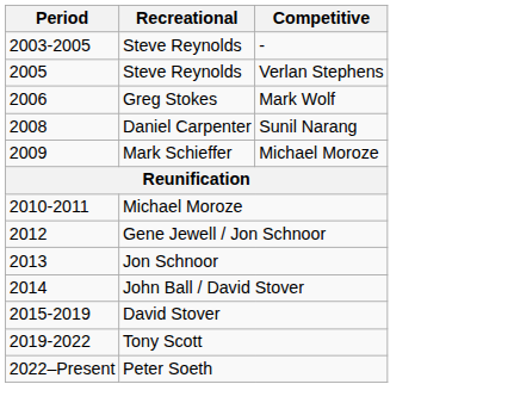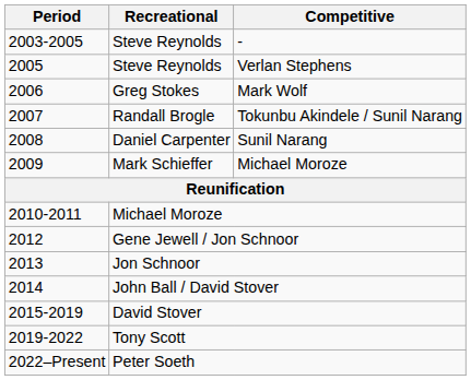 <table class="wikitable" center”>
 <tr>
 <th>Period</th>
 <th>Recreational</th>
 <th>Competitive</th>
 </tr>
 <tr>
 <td>2003-2005</td>
 <td>Steve Reynolds</td>
 <td>-</td>
 </tr>
 <tr>
 <td>2005</td>
 <td>Steve Reynolds</td>
 <td>Verlan Stephens</td>
 </tr>
 <tr>
 <td>2006</td>
 <td>Greg Stokes</td>
 <td>Mark Wolf</td>
+</tr>
+<tr>
+<td>2007</td>
+<td>Randall Brogle</td>
+<td>Tokunbu Akindele / Sunil Narang</td>
 </tr>
 <tr>
 <td>2008</td>
 <td>Daniel Carpenter</td>
 <td>Sunil Narang</td>
 </tr>
 <tr>
 <td>2009</td>
 <td>Mark Schieffer</td>
 <td>Michael Moroze</td>
 </tr>
 <tr>
 <th colspan="3">Reunification</th>
 </tr>
 <tr>
 <td>2010-2011</td>
 <td colspan="2">Michael Moroze</td>
 </tr>
 <tr>
 <td>2012</td>
 <td colspan="2">Gene Jewell / Jon Schnoor</td>
 </tr>
 <tr>
 <td>2013</td>
 <td colspan="2">Jon Schnoor</td>
 </tr>
 <tr>
 <td>2014</td>
 <td colspan="2">John Ball / David Stover</td>
 </tr>
 <tr>
 <td>2015-2019</td>
 <td colspan="2">David Stover</td>
 </tr>
 <tr>
 <td>2019-2022</td>
 <td colspan="2">Tony Scott</td>
 </tr>
 <tr>
 <td>2022–Present</td>
 <td colspan="2">Peter Soeth</td>
 </tr>
 </table>
